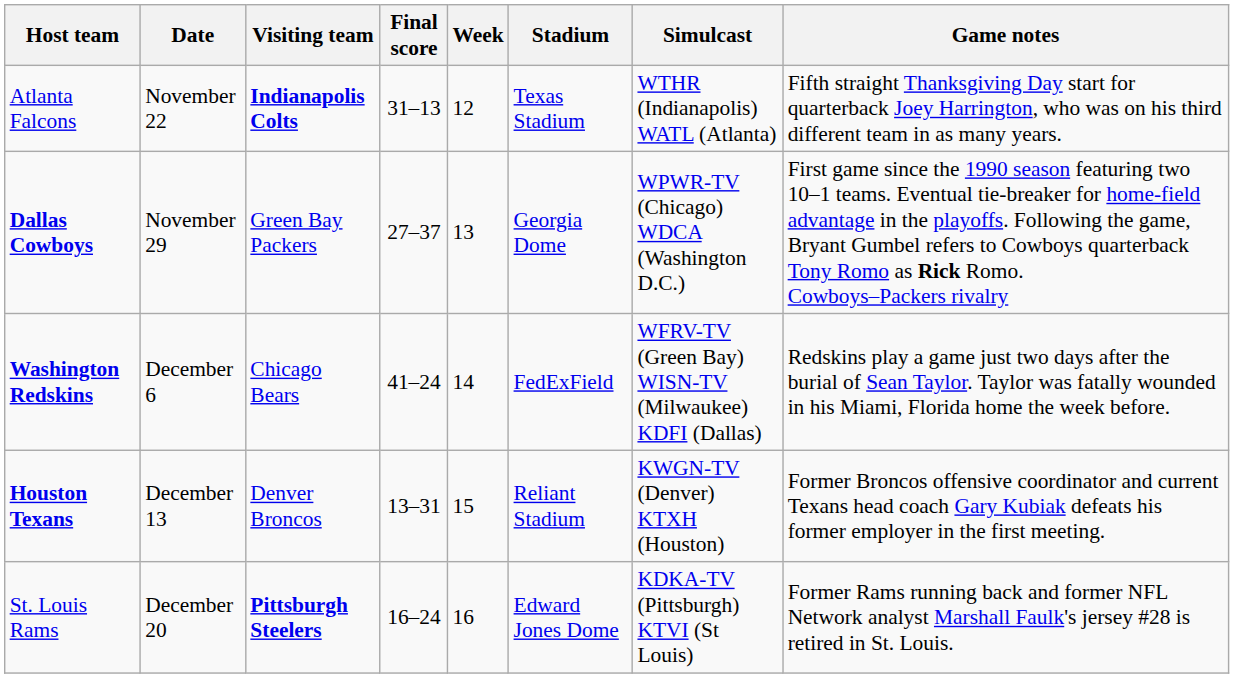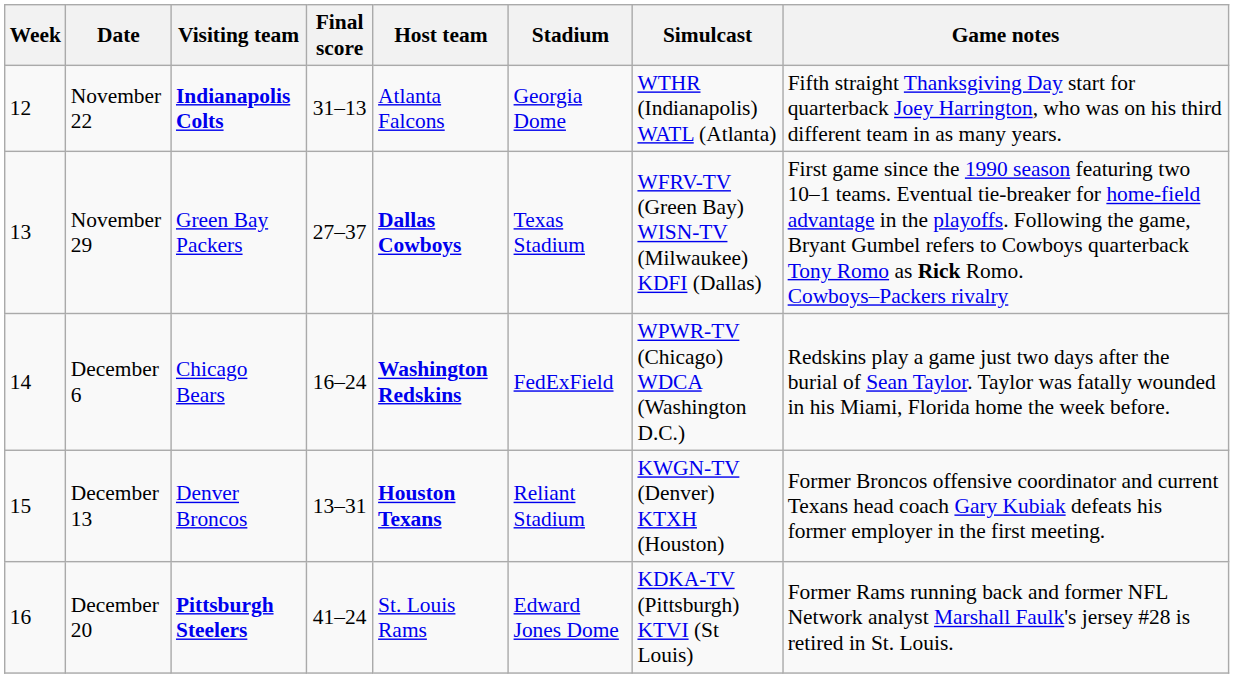 <table class="wikitable" style="font-size: 95%;">
 <tr>
-<th>Host team</th>
+<th>Week</th>
 <th>Date</th>
 <th>Visiting team</th>
 <th>Final score</th>
-<th>Week</th>
+<th>Host team</th>
 <th>Stadium</th>
 <th>Simulcast</th>
 <th>Game notes</th>
 </tr>
 <tr>
-<td><a href='#'>Atlanta Falcons</a></td>
+<td>12</td>
 <td>November 22</td>
 <td><strong><a href='#'>Indianapolis Colts</a></strong></td>
 <td align="center">31–13</td>
-<td>12</td>
-<td><a href='#'>Texas Stadium</a></td>
+<td><a href='#'>Atlanta Falcons</a></td>
+<td><a href='#'>Georgia Dome</a></td>
 <td><a href='#'>WTHR</a> (Indianapolis)<br><a href='#'>WATL</a> (Atlanta)</td>
 <td>Fifth straight <a href='#'>Thanksgiving Day</a> start for quarterback <a href='#'>Joey Harrington</a>, who was on his third different team in as many years.</td>
 </tr>
 <tr>
-<td><strong><a href='#'>Dallas Cowboys</a></strong></td>
+<td>13</td>
 <td>November 29</td>
 <td><a href='#'>Green Bay Packers</a></td>
 <td align="center">27–37</td>
-<td>13</td>
-<td><a href='#'>Georgia Dome</a></td>
-<td><a href='#'>WPWR-TV</a> (Chicago)<br><a href='#'>WDCA</a> (Washington D.C.)</td>
+<td><strong><a href='#'>Dallas Cowboys</a></strong></td>
+<td><a href='#'>Texas Stadium</a></td>
+<td><a href='#'>WFRV-TV</a> (Green Bay)<br><a href='#'>WISN-TV</a> (Milwaukee)<br><a href='#'>KDFI</a> (Dallas)</td>
 <td>First game since the <a href='#'>1990 season</a> featuring two 10–1 teams. Eventual tie-breaker for <a href='#'>home-field advantage</a> in the <a href='#'>playoffs</a>. Following the game, Bryant Gumbel refers to Cowboys quarterback <a href='#'>Tony Romo</a> as <strong>Rick</strong> Romo.<br><a href='#'>Cowboys–Packers rivalry</a></td>
 </tr>
 <tr>
-<td><strong><a href='#'>Washington Redskins</a></strong></td>
+<td>14</td>
 <td>December 6</td>
 <td><a href='#'>Chicago Bears</a></td>
-<td align="center">41–24</td>
-<td>14</td>
+<td align="center">16–24</td>
+<td><strong><a href='#'>Washington Redskins</a></strong></td>
 <td><a href='#'>FedExField</a></td>
-<td><a href='#'>WFRV-TV</a> (Green Bay)<br><a href='#'>WISN-TV</a> (Milwaukee)<br><a href='#'>KDFI</a> (Dallas)</td>
+<td><a href='#'>WPWR-TV</a> (Chicago)<br><a href='#'>WDCA</a> (Washington D.C.)</td>
 <td>Redskins play a game just two days after the burial of <a href='#'>Sean Taylor</a>. Taylor was fatally wounded in his Miami, Florida home the week before.</td>
 </tr>
 <tr>
-<td><strong><a href='#'>Houston Texans</a></strong></td>
+<td>15</td>
 <td>December 13</td>
 <td><a href='#'>Denver Broncos</a></td>
 <td align="center">13–31</td>
-<td>15</td>
+<td><strong><a href='#'>Houston Texans</a></strong></td>
 <td><a href='#'>Reliant Stadium</a></td>
 <td><a href='#'>KWGN-TV</a> (Denver)<br><a href='#'>KTXH</a> (Houston)</td>
 <td>Former Broncos offensive coordinator and current Texans head coach <a href='#'>Gary Kubiak</a> defeats his former employer in the first meeting.</td>
 </tr>
 <tr>
-<td><a href='#'>St. Louis Rams</a></td>
+<td>16</td>
 <td>December 20</td>
 <td><strong><a href='#'>Pittsburgh Steelers</a></strong></td>
-<td align="center">16–24</td>
-<td>16</td>
+<td align="center">41–24</td>
+<td><a href='#'>St. Louis Rams</a></td>
 <td><a href='#'>Edward Jones Dome</a></td>
 <td><a href='#'>KDKA-TV</a> (Pittsburgh)<br><a href='#'>KTVI</a> (St Louis)</td>
 <td>Former Rams running back and former NFL Network analyst <a href='#'>Marshall Faulk</a>'s jersey #28 is retired in St. Louis.</td>
 </tr>
 </table>
